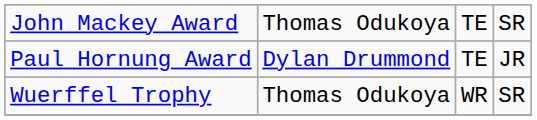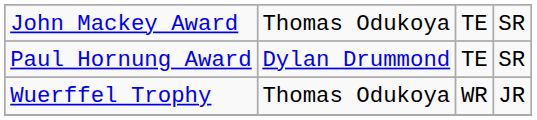 <table class="wikitable">
 <tr>
 <td><a href='#'>John Mackey Award</a></td>
 <td>Thomas Odukoya</td>
 <td align=center>TE</td>
 <td align=center>SR</td>
 </tr>
 <tr>
 <td><a href='#'>Paul Hornung Award</a></td>
 <td><a href='#'>Dylan Drummond</a></td>
 <td align=center>TE</td>
-<td align=center>JR</td>
+<td align=center>SR</td>
 </tr>
 <tr>
 <td><a href='#'>Wuerffel Trophy</a></td>
 <td>Thomas Odukoya</td>
 <td align=center>WR</td>
-<td align=center>SR</td>
+<td align=center>JR</td>
 </tr>
 <tr>
 </tr>
 </table>
